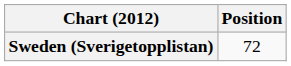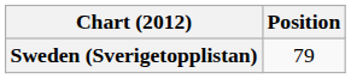 <table class="wikitable plainrowheaders " style="text-align:center;">
 <tr>
 <th>Chart (2012)</th>
 <th>Position</th>
 </tr>
 <tr>
 <th scope="row">Sweden (Sverigetopplistan)</th>
-<td>72</td>
+<td>79</td>
 </tr>
 </table>
